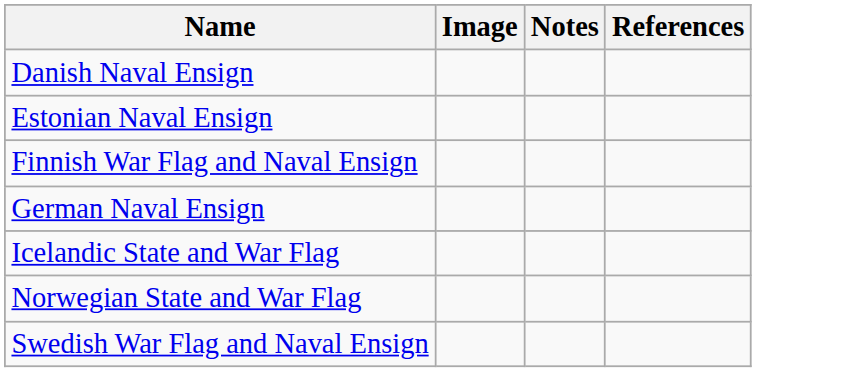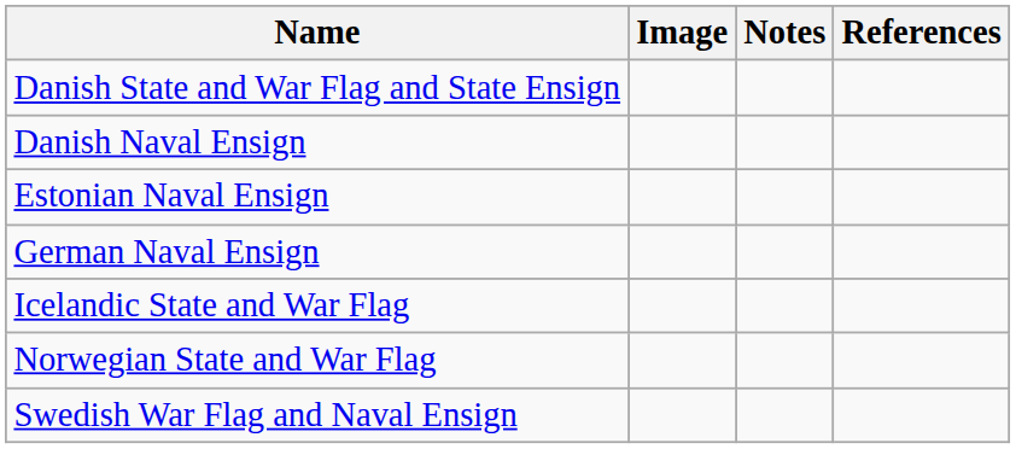 <table class="wikitable">
 <tr>
 <th>Name</th>
 <th>Image</th>
 <th>Notes</th>
 <th>References</th>
+</tr>
+<tr>
+<td><a href='#'>Danish State and War Flag and State Ensign</a></td>
+<td></td>
+<td></td>
+<td></td>
 </tr>
 <tr>
 <td><a href='#'>Danish Naval Ensign</a></td>
 <td></td>
 <td></td>
 <td></td>
 </tr>
 <tr>
 <td><a href='#'>Estonian Naval Ensign</a></td>
-<td></td>
-<td></td>
-<td></td>
-</tr>
-<tr>
-<td><a href='#'>Finnish War Flag and Naval Ensign</a></td>
 <td></td>
 <td></td>
 <td></td>
 </tr>
 <tr>
 <td><a href='#'>German Naval Ensign</a></td>
 <td></td>
 <td></td>
 <td></td>
 </tr>
 <tr>
 <td><a href='#'>Icelandic State and War Flag</a></td>
 <td></td>
 <td></td>
 <td></td>
 </tr>
 <tr>
 <td><a href='#'>Norwegian State and War Flag</a></td>
 <td></td>
 <td></td>
 <td></td>
 </tr>
 <tr>
 <td><a href='#'>Swedish War Flag and Naval Ensign</a></td>
 <td></td>
 <td></td>
 <td></td>
 </tr>
 </table>
